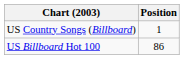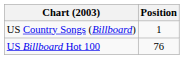 <table class="wikitable sortable">
 <tr>
 <th scope="col">Chart (2003)</th>
 <th scope="col">Position</th>
 </tr>
 <tr>
 <td>US <a href='#'>Country Songs</a> (<em><a href='#'>Billboard</a></em>)</td>
 <td align="center">1</td>
 </tr>
 <tr>
 <td><a href='#'>US <em>Billboard</em> Hot 100</a></td>
-<td align="center">86</td>
+<td align="center">76</td>
 </tr>
 </table>
